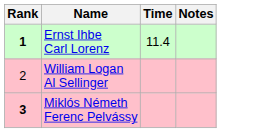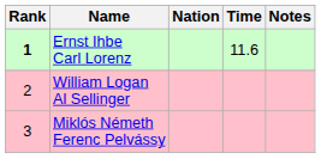 <table class="wikitable sortable" style="text-align:center">
 <tr>
 <th>Rank</th>
 <th>Name</th>
+<th>Nation</th>
 <th>Time</th>
 <th>Notes</th>
 </tr>
 <tr style="background:#cfc;">
 <td><strong>1</strong></td>
 <td align=left><a href='#'>Ernst Ihbe</a><br><a href='#'>Carl Lorenz</a></td>
-<td>11.4</td>
+<td align=left></td>
+<td>11.6</td>
 <td></td>
 </tr>
 <tr bgcolor=pink>
 <td>2</td>
 <td align=left><a href='#'>William Logan</a><br><a href='#'>Al Sellinger</a></td>
+<td align=left></td>
 <td></td>
 <td></td>
 </tr>
 <tr bgcolor=pink>
-<td><strong>3</strong></td>
+<td>3</td>
 <td align=left><a href='#'>Miklós Németh</a><br><a href='#'>Ferenc Pelvássy</a></td>
+<td align=left></td>
 <td></td>
 <td></td>
 </tr>
 </table>
